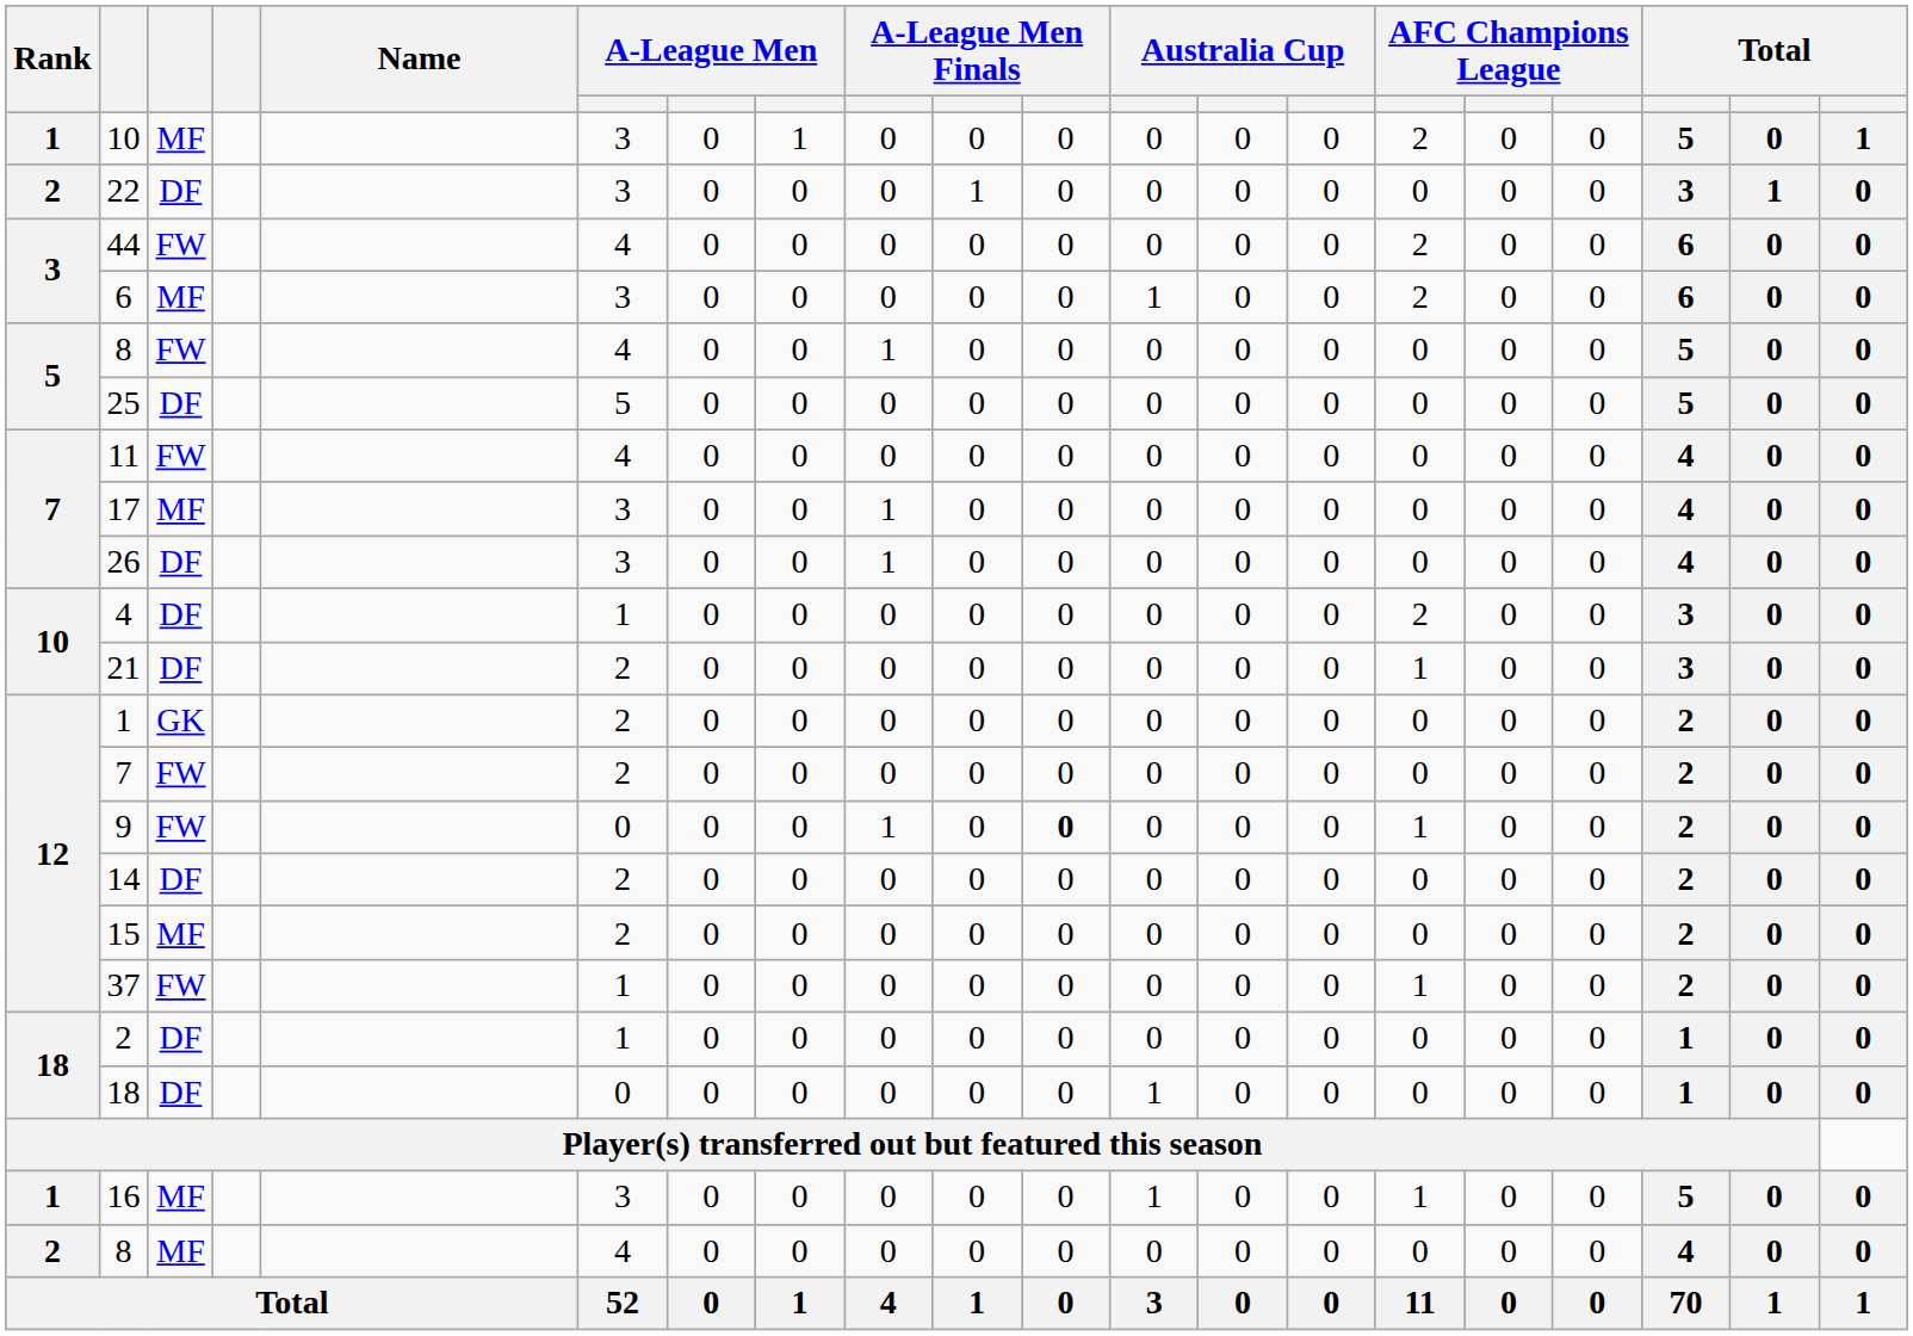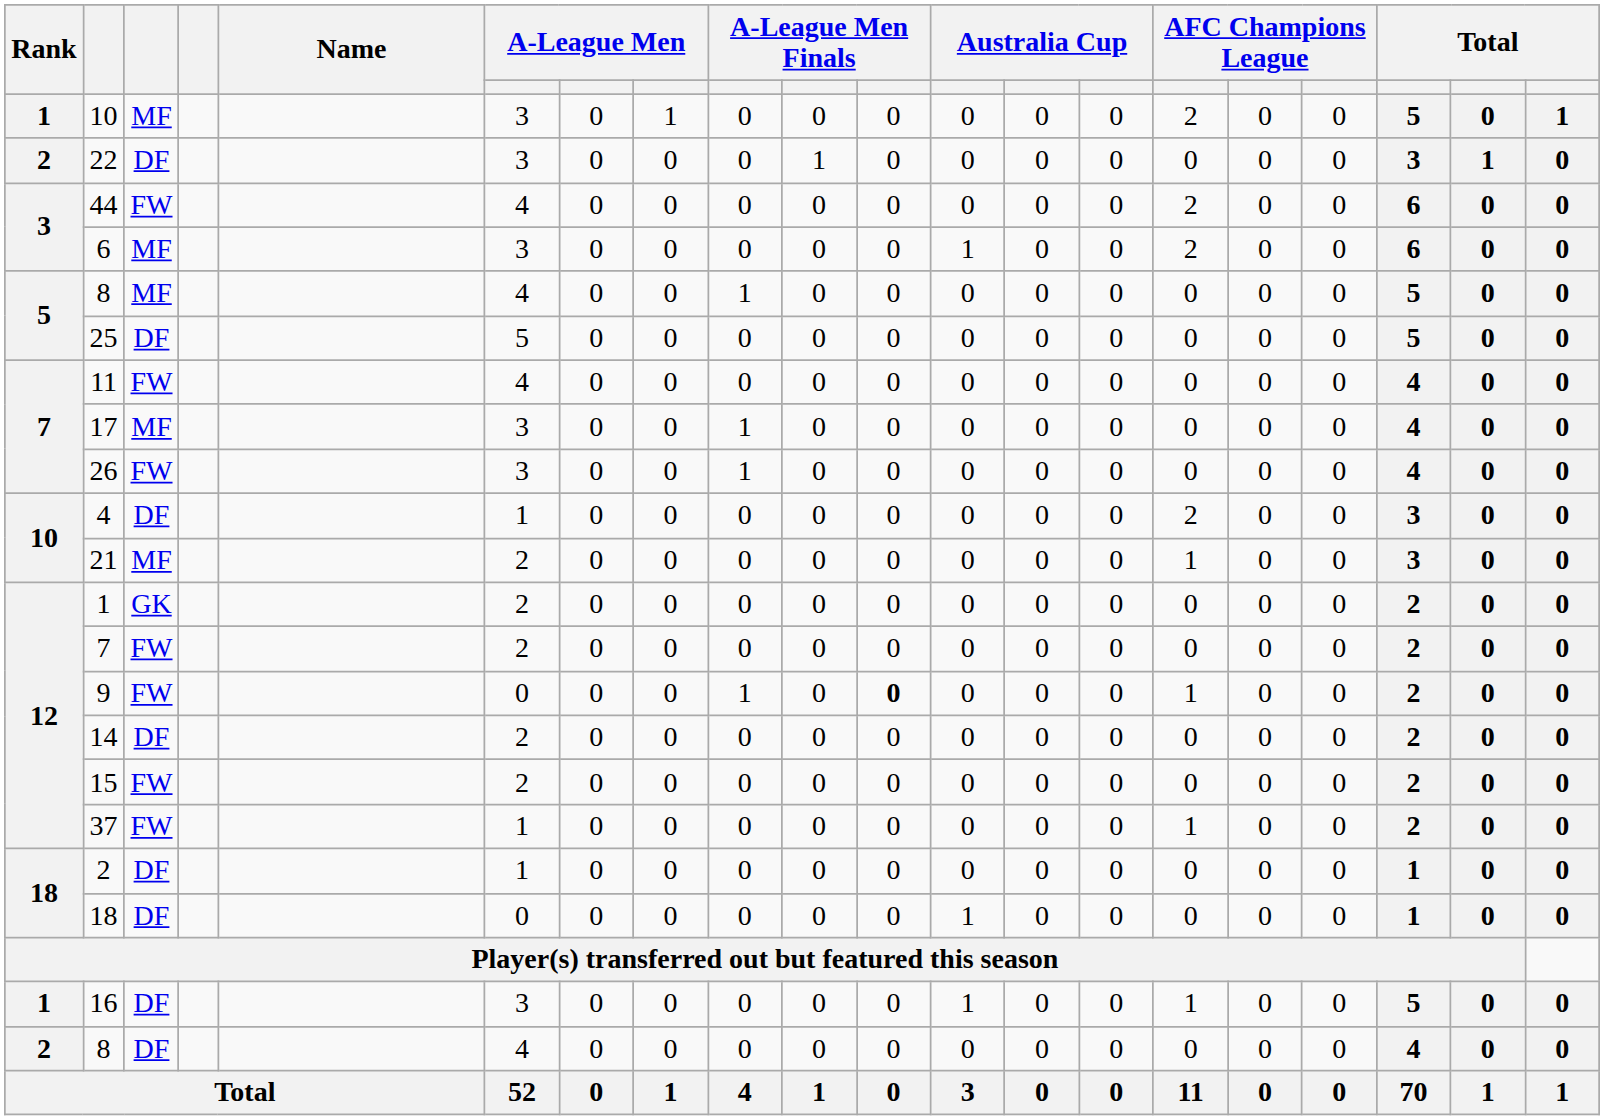 <table class="wikitable sortable" style="text-align:center;">
 <tr>
 <th rowspan="2" width="15">Rank</th>
 <th rowspan="2" width="15"></th>
 <th rowspan="2" width="15"></th>
 <th rowspan="2" width="15"></th>
 <th rowspan="2" width="145">Name</th>
 <th colspan="3" width="120"><a href='#'>A-League Men</a></th>
 <th colspan="3" width="120"><a href='#'>A-League Men Finals</a></th>
 <th colspan="3" width="120"><a href='#'>Australia Cup</a></th>
 <th colspan="3" width="120"><a href='#'>AFC Champions League</a></th>
 <th colspan="3" width="120">Total</th>
 </tr>
 <tr>
 <th style="width:30px"></th>
 <th style="width:30px"></th>
 <th style="width:30px"></th>
 <th style="width:30px"></th>
 <th style="width:30px"></th>
 <th style="width:30px"></th>
 <th style="width:30px"></th>
 <th style="width:30px"></th>
 <th style="width:30px"></th>
 <th style="width:30px"></th>
 <th style="width:30px"></th>
 <th style="width:30px"></th>
 <th style="width:30px"></th>
 <th style="width:30px"></th>
 <th style="width:30px"></th>
 </tr>
 <tr>
 <th>1</th>
 <td>10</td>
 <td><a href='#'>MF</a></td>
 <td></td>
 <td align="left"><br></td>
 <td>3</td>
 <td>0</td>
 <td>1<br></td>
 <td>0</td>
 <td>0</td>
 <td>0<br></td>
 <td>0</td>
 <td>0</td>
 <td>0<br></td>
 <td>2</td>
 <td>0</td>
 <td>0<br></td>
 <th>5</th>
 <th>0</th>
 <th>1</th>
 </tr>
 <tr>
 <th>2</th>
 <td>22</td>
 <td><a href='#'>DF</a></td>
 <td></td>
 <td align="left"><br></td>
 <td>3</td>
 <td>0</td>
 <td>0<br></td>
 <td>0</td>
 <td>1</td>
 <td>0<br></td>
 <td>0</td>
 <td>0</td>
 <td>0<br></td>
 <td>0</td>
 <td>0</td>
 <td>0<br></td>
 <th>3</th>
 <th>1</th>
 <th>0</th>
 </tr>
 <tr>
 <th rowspan="2">3</th>
 <td>44</td>
 <td><a href='#'>FW</a></td>
 <td></td>
 <td align="left"><br></td>
 <td>4</td>
 <td>0</td>
 <td>0<br></td>
 <td>0</td>
 <td>0</td>
 <td>0<br></td>
 <td>0</td>
 <td>0</td>
 <td>0<br></td>
 <td>2</td>
 <td>0</td>
 <td>0<br></td>
 <th>6</th>
 <th>0</th>
 <th>0</th>
 </tr>
 <tr>
 <td>6</td>
 <td><a href='#'>MF</a></td>
 <td></td>
 <td align="left"><br></td>
 <td>3</td>
 <td>0</td>
 <td>0<br></td>
 <td>0</td>
 <td>0</td>
 <td>0<br></td>
 <td>1</td>
 <td>0</td>
 <td>0<br></td>
 <td>2</td>
 <td>0</td>
 <td>0<br></td>
 <th>6</th>
 <th>0</th>
 <th>0</th>
 </tr>
 <tr>
 <th rowspan="2">5</th>
 <td>8</td>
-<td><a href='#'>FW</a></td>
+<td><a href='#'>MF</a></td>
 <td></td>
 <td align="left"><br></td>
 <td>4</td>
 <td>0</td>
 <td>0<br></td>
 <td>1</td>
 <td>0</td>
 <td>0<br></td>
 <td>0</td>
 <td>0</td>
 <td>0<br></td>
 <td>0</td>
 <td>0</td>
 <td>0<br></td>
 <th>5</th>
 <th>0</th>
 <th>0</th>
 </tr>
 <tr>
 <td>25</td>
 <td><a href='#'>DF</a></td>
 <td></td>
 <td align="left"><br></td>
 <td>5</td>
 <td>0</td>
 <td>0<br></td>
 <td>0</td>
 <td>0</td>
 <td>0<br></td>
 <td>0</td>
 <td>0</td>
 <td>0<br></td>
 <td>0</td>
 <td>0</td>
 <td>0<br></td>
 <th>5</th>
 <th>0</th>
 <th>0</th>
 </tr>
 <tr>
 <th rowspan="3">7</th>
 <td>11</td>
 <td><a href='#'>FW</a></td>
 <td></td>
 <td align="left"><br></td>
 <td>4</td>
 <td>0</td>
 <td>0<br></td>
 <td>0</td>
 <td>0</td>
 <td>0<br></td>
 <td>0</td>
 <td>0</td>
 <td>0<br></td>
 <td>0</td>
 <td>0</td>
 <td>0<br></td>
 <th>4</th>
 <th>0</th>
 <th>0</th>
 </tr>
 <tr>
 <td>17</td>
 <td><a href='#'>MF</a></td>
 <td></td>
 <td align="left"><br></td>
 <td>3</td>
 <td>0</td>
 <td>0<br></td>
 <td>1</td>
 <td>0</td>
 <td>0<br></td>
 <td>0</td>
 <td>0</td>
 <td>0<br></td>
 <td>0</td>
 <td>0</td>
 <td>0<br></td>
 <th>4</th>
 <th>0</th>
 <th>0</th>
 </tr>
 <tr>
 <td>26</td>
-<td><a href='#'>DF</a></td>
+<td><a href='#'>FW</a></td>
 <td></td>
 <td align="left"><br></td>
 <td>3</td>
 <td>0</td>
 <td>0<br></td>
 <td>1</td>
 <td>0</td>
 <td>0<br></td>
 <td>0</td>
 <td>0</td>
 <td>0<br></td>
 <td>0</td>
 <td>0</td>
 <td>0<br></td>
 <th>4</th>
 <th>0</th>
 <th>0</th>
 </tr>
 <tr>
 <th rowspan="2">10</th>
 <td>4</td>
 <td><a href='#'>DF</a></td>
 <td></td>
 <td align="left"><br></td>
 <td>1</td>
 <td>0</td>
 <td>0<br></td>
 <td>0</td>
 <td>0</td>
 <td>0<br></td>
 <td>0</td>
 <td>0</td>
 <td>0<br></td>
 <td>2</td>
 <td>0</td>
 <td>0<br></td>
 <th>3</th>
 <th>0</th>
 <th>0</th>
 </tr>
 <tr>
 <td>21</td>
-<td><a href='#'>DF</a></td>
+<td><a href='#'>MF</a></td>
 <td></td>
 <td align="left"><br></td>
 <td>2</td>
 <td>0</td>
 <td>0<br></td>
 <td>0</td>
 <td>0</td>
 <td>0<br></td>
 <td>0</td>
 <td>0</td>
 <td>0<br></td>
 <td>1</td>
 <td>0</td>
 <td>0<br></td>
 <th>3</th>
 <th>0</th>
 <th>0</th>
 </tr>
 <tr>
 <th rowspan="6">12</th>
 <td>1</td>
 <td><a href='#'>GK</a></td>
 <td></td>
 <td align="left"><br></td>
 <td>2</td>
 <td>0</td>
 <td>0<br></td>
 <td>0</td>
 <td>0</td>
 <td>0<br></td>
 <td>0</td>
 <td>0</td>
 <td>0<br></td>
 <td>0</td>
 <td>0</td>
 <td>0<br></td>
 <th>2</th>
 <th>0</th>
 <th>0</th>
 </tr>
 <tr>
 <td>7</td>
 <td><a href='#'>FW</a></td>
 <td></td>
 <td align="left"><br></td>
 <td>2</td>
 <td>0</td>
 <td>0<br></td>
 <td>0</td>
 <td>0</td>
 <td>0<br></td>
 <td>0</td>
 <td>0</td>
 <td>0<br></td>
 <td>0</td>
 <td>0</td>
 <td>0<br></td>
 <th>2</th>
 <th>0</th>
 <th>0</th>
 </tr>
 <tr>
 <td>9</td>
 <td><a href='#'>FW</a></td>
 <td></td>
 <td align="left"><br></td>
 <td>0</td>
 <td>0</td>
 <td>0<br></td>
 <td>1</td>
 <td>0</td>
 <td><strong>0<br></strong></td>
 <td>0</td>
 <td>0</td>
 <td>0<br></td>
 <td>1</td>
 <td>0</td>
 <td>0<br></td>
 <th>2</th>
 <th>0</th>
 <th>0</th>
 </tr>
 <tr>
 <td>14</td>
 <td><a href='#'>DF</a></td>
 <td></td>
 <td align="left"><br></td>
 <td>2</td>
 <td>0</td>
 <td>0<br></td>
 <td>0</td>
 <td>0</td>
 <td>0<br></td>
 <td>0</td>
 <td>0</td>
 <td>0<br></td>
 <td>0</td>
 <td>0</td>
 <td>0<br></td>
 <th>2</th>
 <th>0</th>
 <th>0</th>
 </tr>
 <tr>
 <td>15</td>
-<td><a href='#'>MF</a></td>
+<td><a href='#'>FW</a></td>
 <td></td>
 <td align="left"><br></td>
 <td>2</td>
 <td>0</td>
 <td>0<br></td>
 <td>0</td>
 <td>0</td>
 <td>0<br></td>
 <td>0</td>
 <td>0</td>
 <td>0<br></td>
 <td>0</td>
 <td>0</td>
 <td>0<br></td>
 <th>2</th>
 <th>0</th>
 <th>0</th>
 </tr>
 <tr>
 <td>37</td>
 <td><a href='#'>FW</a></td>
 <td></td>
 <td align="left"><br></td>
 <td>1</td>
 <td>0</td>
 <td>0<br></td>
 <td>0</td>
 <td>0</td>
 <td>0<br></td>
 <td>0</td>
 <td>0</td>
 <td>0<br></td>
 <td>1</td>
 <td>0</td>
 <td>0<br></td>
 <th>2</th>
 <th>0</th>
 <th>0</th>
 </tr>
 <tr>
 <th rowspan="2">18</th>
 <td>2</td>
 <td><a href='#'>DF</a></td>
 <td></td>
 <td align="left"><br></td>
 <td>1</td>
 <td>0</td>
 <td>0<br></td>
 <td>0</td>
 <td>0</td>
 <td>0<br></td>
 <td>0</td>
 <td>0</td>
 <td>0<br></td>
 <td>0</td>
 <td>0</td>
 <td>0<br></td>
 <th>1</th>
 <th>0</th>
 <th>0</th>
 </tr>
 <tr>
 <td>18</td>
 <td><a href='#'>DF</a></td>
 <td></td>
 <td align="left"><br></td>
 <td>0</td>
 <td>0</td>
 <td>0<br></td>
 <td>0</td>
 <td>0</td>
 <td>0<br></td>
 <td>1</td>
 <td>0</td>
 <td>0<br></td>
 <td>0</td>
 <td>0</td>
 <td>0<br></td>
 <th>1</th>
 <th>0</th>
 <th>0</th>
 </tr>
 <tr>
 <th colspan="19">Player(s) transferred out but featured this season</th>
 </tr>
 <tr>
 <th>1</th>
 <td>16</td>
-<td><a href='#'>MF</a></td>
+<td><a href='#'>DF</a></td>
 <td></td>
 <td align="left"><br></td>
 <td>3</td>
 <td>0</td>
 <td>0<br></td>
 <td>0</td>
 <td>0</td>
 <td>0<br></td>
 <td>1</td>
 <td>0</td>
 <td>0<br></td>
 <td>1</td>
 <td>0</td>
 <td>0<br></td>
 <th>5</th>
 <th>0</th>
 <th>0</th>
 </tr>
 <tr>
 <th>2</th>
 <td>8</td>
-<td><a href='#'>MF</a></td>
+<td><a href='#'>DF</a></td>
 <td></td>
 <td align="left"><br></td>
 <td>4</td>
 <td>0</td>
 <td>0<br></td>
 <td>0</td>
 <td>0</td>
 <td>0<br></td>
 <td>0</td>
 <td>0</td>
 <td>0<br></td>
 <td>0</td>
 <td>0</td>
 <td>0<br></td>
 <th>4</th>
 <th>0</th>
 <th>0</th>
 </tr>
 <tr>
 <th colspan="5">Total<br></th>
 <th>52</th>
 <th>0</th>
 <th>1<br></th>
 <th>4</th>
 <th>1</th>
 <th>0<br></th>
 <th>3</th>
 <th>0</th>
 <th>0<br></th>
 <th>11</th>
 <th>0</th>
 <th>0<br></th>
 <th>70</th>
 <th>1</th>
 <th>1</th>
 </tr>
 </table>
